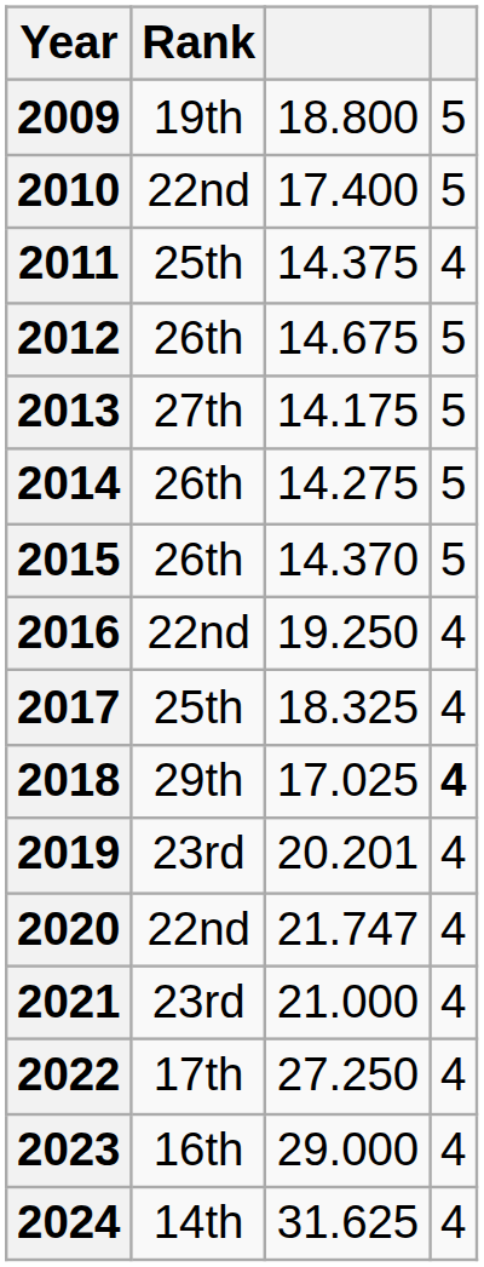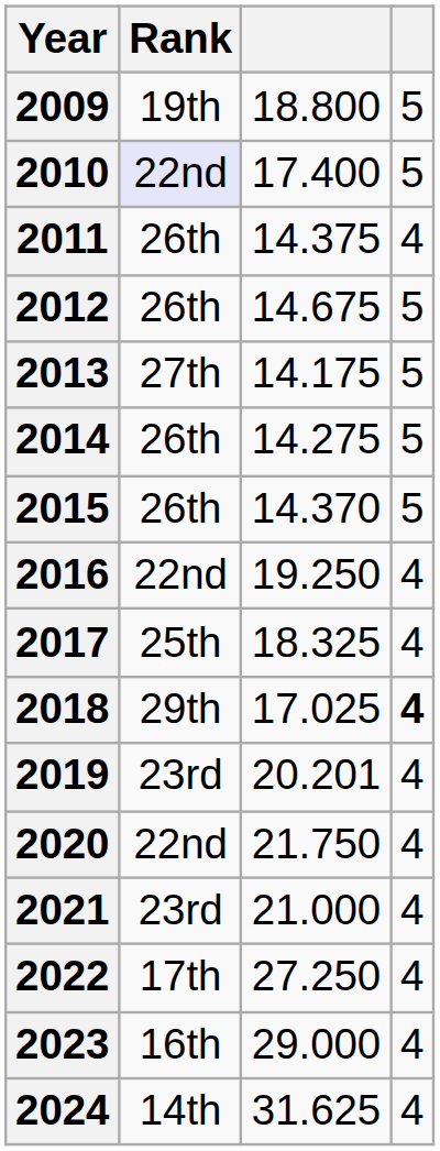 <table class=wikitable style="float:left; margin-right:1em; text-align: center">
 <tr>
 <th>Year</th>
 <th>Rank</th>
 <th></th>
 <th></th>
 </tr>
 <tr>
 <th>2009</th>
 <td>19th</td>
 <td>18.800</td>
 <td>5</td>
 </tr>
 <tr>
 <th>2010</th>
-<td>22nd</td>
+<td style="background: lavender;">22nd</td>
 <td>17.400</td>
 <td>5</td>
 </tr>
 <tr>
 <th>2011</th>
-<td>25th</td>
+<td>26th</td>
 <td>14.375</td>
 <td>4</td>
 </tr>
 <tr>
 <th>2012</th>
 <td>26th</td>
 <td>14.675</td>
 <td>5</td>
 </tr>
 <tr>
 <th>2013</th>
 <td>27th</td>
 <td>14.175</td>
 <td>5</td>
 </tr>
 <tr>
 <th>2014</th>
 <td>26th</td>
 <td>14.275</td>
 <td>5</td>
 </tr>
 <tr>
 <th>2015</th>
 <td>26th</td>
 <td>14.370</td>
 <td>5</td>
 </tr>
 <tr>
 <th>2016</th>
 <td>22nd</td>
 <td>19.250</td>
 <td>4</td>
 </tr>
 <tr>
 <th>2017</th>
 <td>25th</td>
 <td>18.325</td>
 <td>4</td>
 </tr>
 <tr>
 <th>2018</th>
 <td>29th</td>
 <td>17.025</td>
 <td><strong>4</strong></td>
 </tr>
 <tr>
 <th>2019</th>
 <td>23rd</td>
 <td>20.201</td>
 <td>4</td>
 </tr>
 <tr>
 <th>2020</th>
 <td>22nd</td>
-<td>21.747</td>
+<td>21.750</td>
 <td>4</td>
 </tr>
 <tr>
 <th>2021</th>
 <td>23rd</td>
 <td>21.000</td>
 <td>4</td>
 </tr>
 <tr>
 <th>2022</th>
 <td>17th</td>
 <td>27.250</td>
 <td>4</td>
 </tr>
 <tr>
 <th>2023</th>
 <td>16th</td>
 <td>29.000</td>
 <td>4</td>
 </tr>
 <tr>
 <th>2024</th>
 <td>14th</td>
 <td>31.625</td>
 <td>4</td>
 </tr>
 </table>
